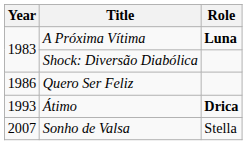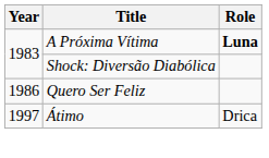 <table class="wikitable">
 <tr>
 <th>Year</th>
 <th>Title</th>
 <th>Role</th>
 </tr>
 <tr>
 <td rowspan=2>1983</td>
 <td><em>A Próxima Vítima</em></td>
 <td><strong>Luna</strong></td>
 </tr>
 <tr>
 <td><em>Shock: Diversão Diabólica</em></td>
 <td></td>
 </tr>
 <tr>
 <td>1986</td>
 <td><em>Quero Ser Feliz</em></td>
 <td></td>
 </tr>
 <tr>
-<td>1993</td>
+<td>1997</td>
 <td><em>Átimo</em></td>
-<td><strong>Drica</strong></td>
-</tr>
-<tr>
-<td>2007</td>
-<td><em>Sonho de Valsa</em></td>
-<td>Stella</td>
+<td>Drica</td>
 </tr>
 </table>
